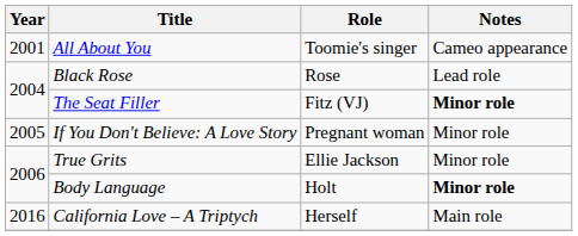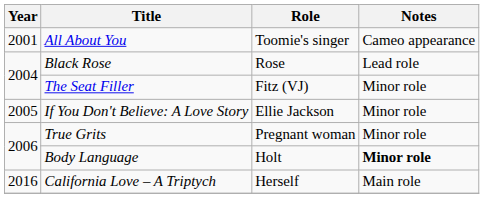 <table class="wikitable">
 <tr>
 <th>Year</th>
 <th>Title</th>
 <th>Role</th>
 <th>Notes</th>
 </tr>
 <tr>
 <td>2001</td>
 <td><em><a href='#'>All About You</a></em></td>
 <td>Toomie's singer</td>
 <td>Cameo appearance</td>
 </tr>
 <tr>
 <td rowspan="2">2004</td>
 <td><em>Black Rose</em></td>
 <td>Rose</td>
 <td>Lead role</td>
 </tr>
 <tr>
 <td><em><a href='#'>The Seat Filler</a></em></td>
 <td>Fitz (VJ)</td>
-<td><strong>Minor role</strong></td>
+<td>Minor role</td>
 </tr>
 <tr>
 <td rowspan="1">2005</td>
 <td><em>If You Don't Believe: A Love Story</em></td>
-<td>Pregnant woman</td>
+<td>Ellie Jackson</td>
 <td>Minor role</td>
 </tr>
 <tr>
 <td rowspan="2">2006</td>
 <td><em>True Grits</em></td>
-<td>Ellie Jackson</td>
+<td>Pregnant woman</td>
 <td>Minor role</td>
 </tr>
 <tr>
 <td><em>Body Language</em></td>
 <td>Holt</td>
 <td><strong>Minor role</strong></td>
 </tr>
 <tr>
 <td rowspan="1">2016</td>
 <td><em>California Love – A Triptych</em></td>
 <td>Herself</td>
 <td>Main role</td>
 </tr>
 <tr>
 </tr>
 </table>
